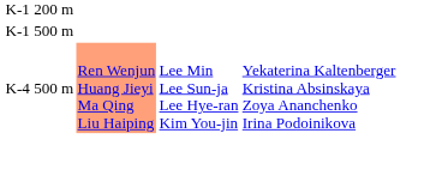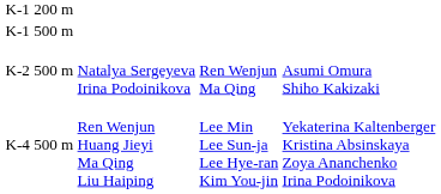 <table>
 <tr>
 <td>K-1 200 m<br></td>
 <td></td>
 <td></td>
 <td></td>
 </tr>
 <tr>
 <td>K-1 500 m<br></td>
 <td></td>
 <td></td>
 <td></td>
 </tr>
 <tr>
+<td>K-2 500 m<br></td>
+<td><br><a href='#'>Natalya Sergeyeva</a><br><a href='#'>Irina Podoinikova</a></td>
+<td><br><a href='#'>Ren Wenjun</a><br><a href='#'>Ma Qing</a></td>
+<td><br><a href='#'>Asumi Omura</a><br><a href='#'>Shiho Kakizaki</a></td>
+</tr>
+<tr>
 <td>K-4 500 m<br></td>
-<td style="background: lightsalmon;"><br><a href='#'>Ren Wenjun</a><br><a href='#'>Huang Jieyi</a><br><a href='#'>Ma Qing</a><br><a href='#'>Liu Haiping</a></td>
+<td><br><a href='#'>Ren Wenjun</a><br><a href='#'>Huang Jieyi</a><br><a href='#'>Ma Qing</a><br><a href='#'>Liu Haiping</a></td>
 <td><br><a href='#'>Lee Min</a><br><a href='#'>Lee Sun-ja</a><br><a href='#'>Lee Hye-ran</a><br><a href='#'>Kim You-jin</a></td>
 <td><br><a href='#'>Yekaterina Kaltenberger</a><br><a href='#'>Kristina Absinskaya</a><br><a href='#'>Zoya Ananchenko</a><br><a href='#'>Irina Podoinikova</a></td>
 </tr>
 </table>
